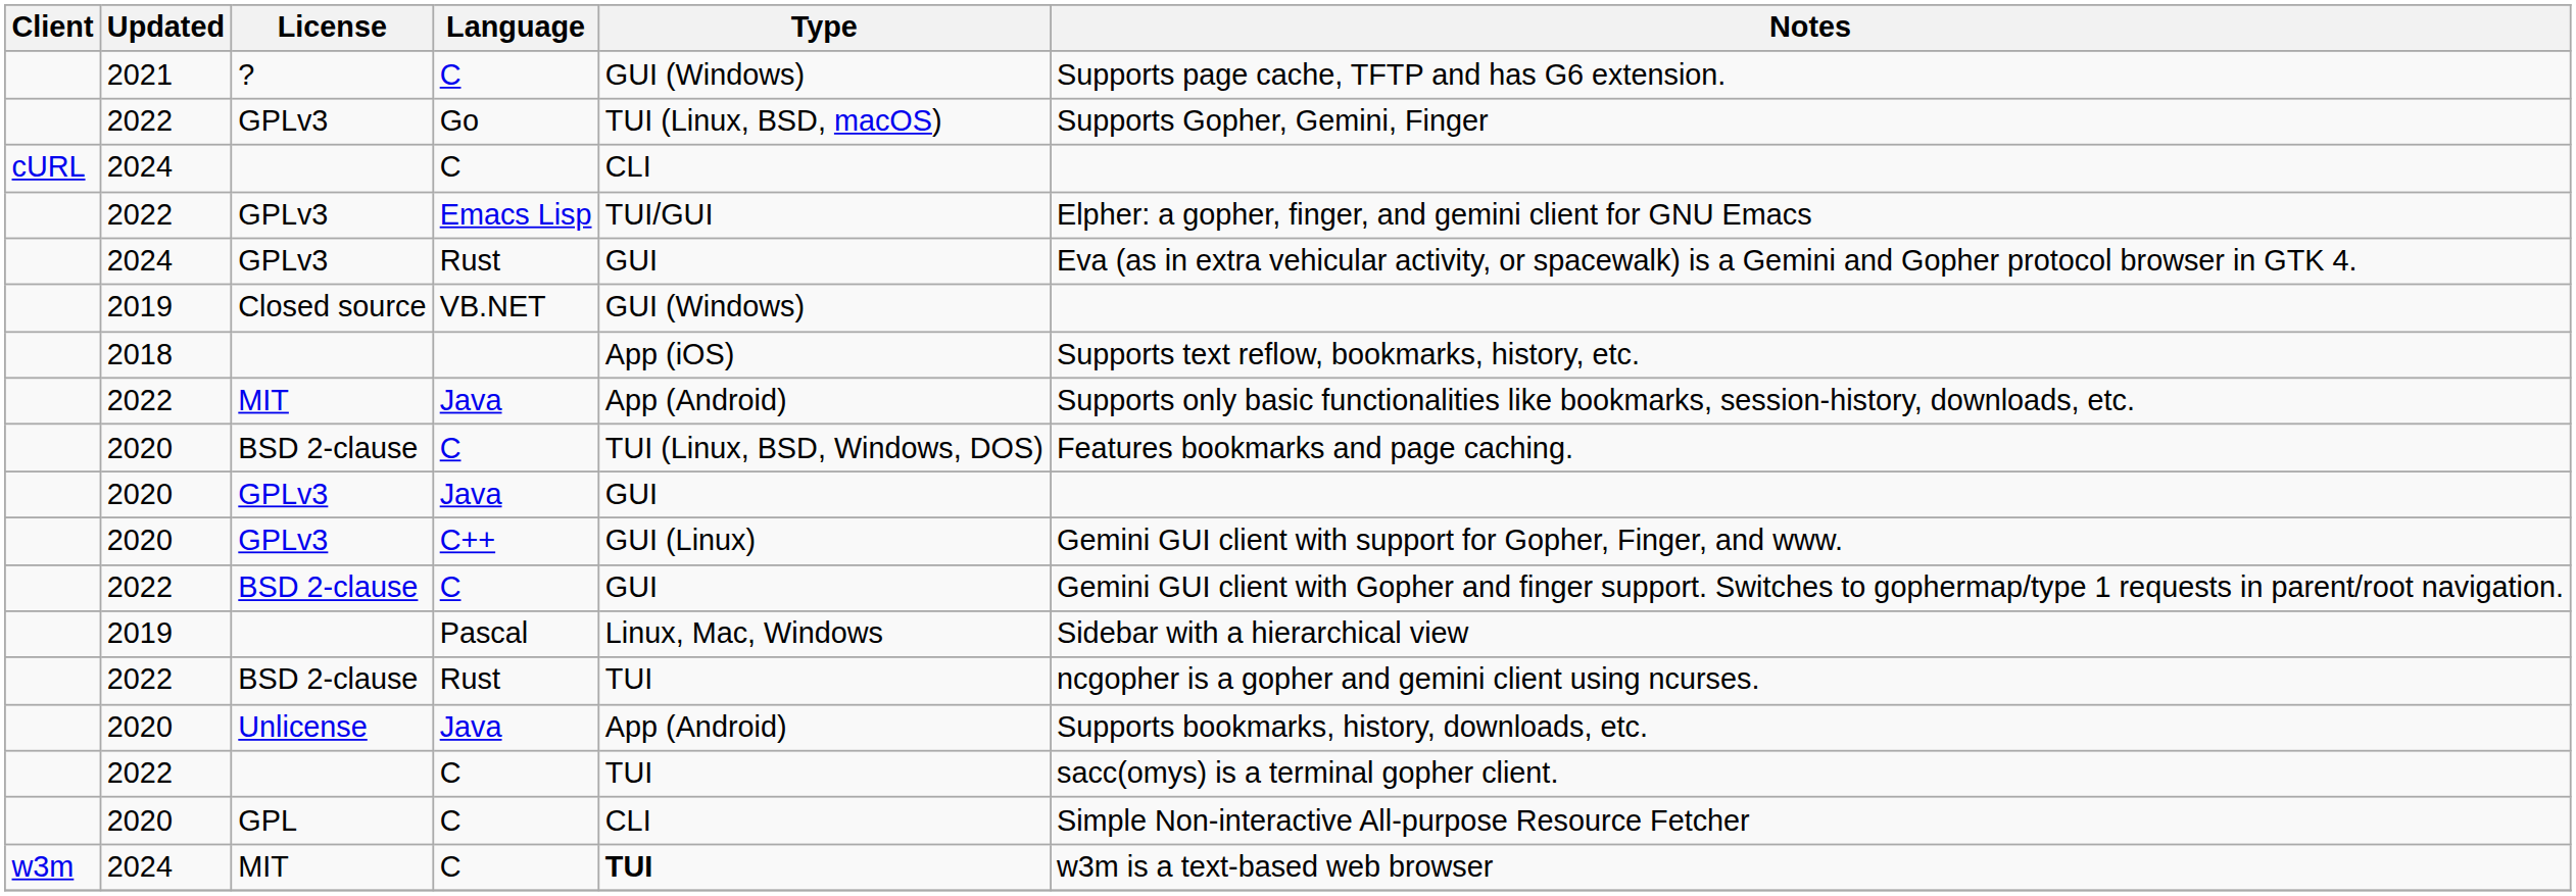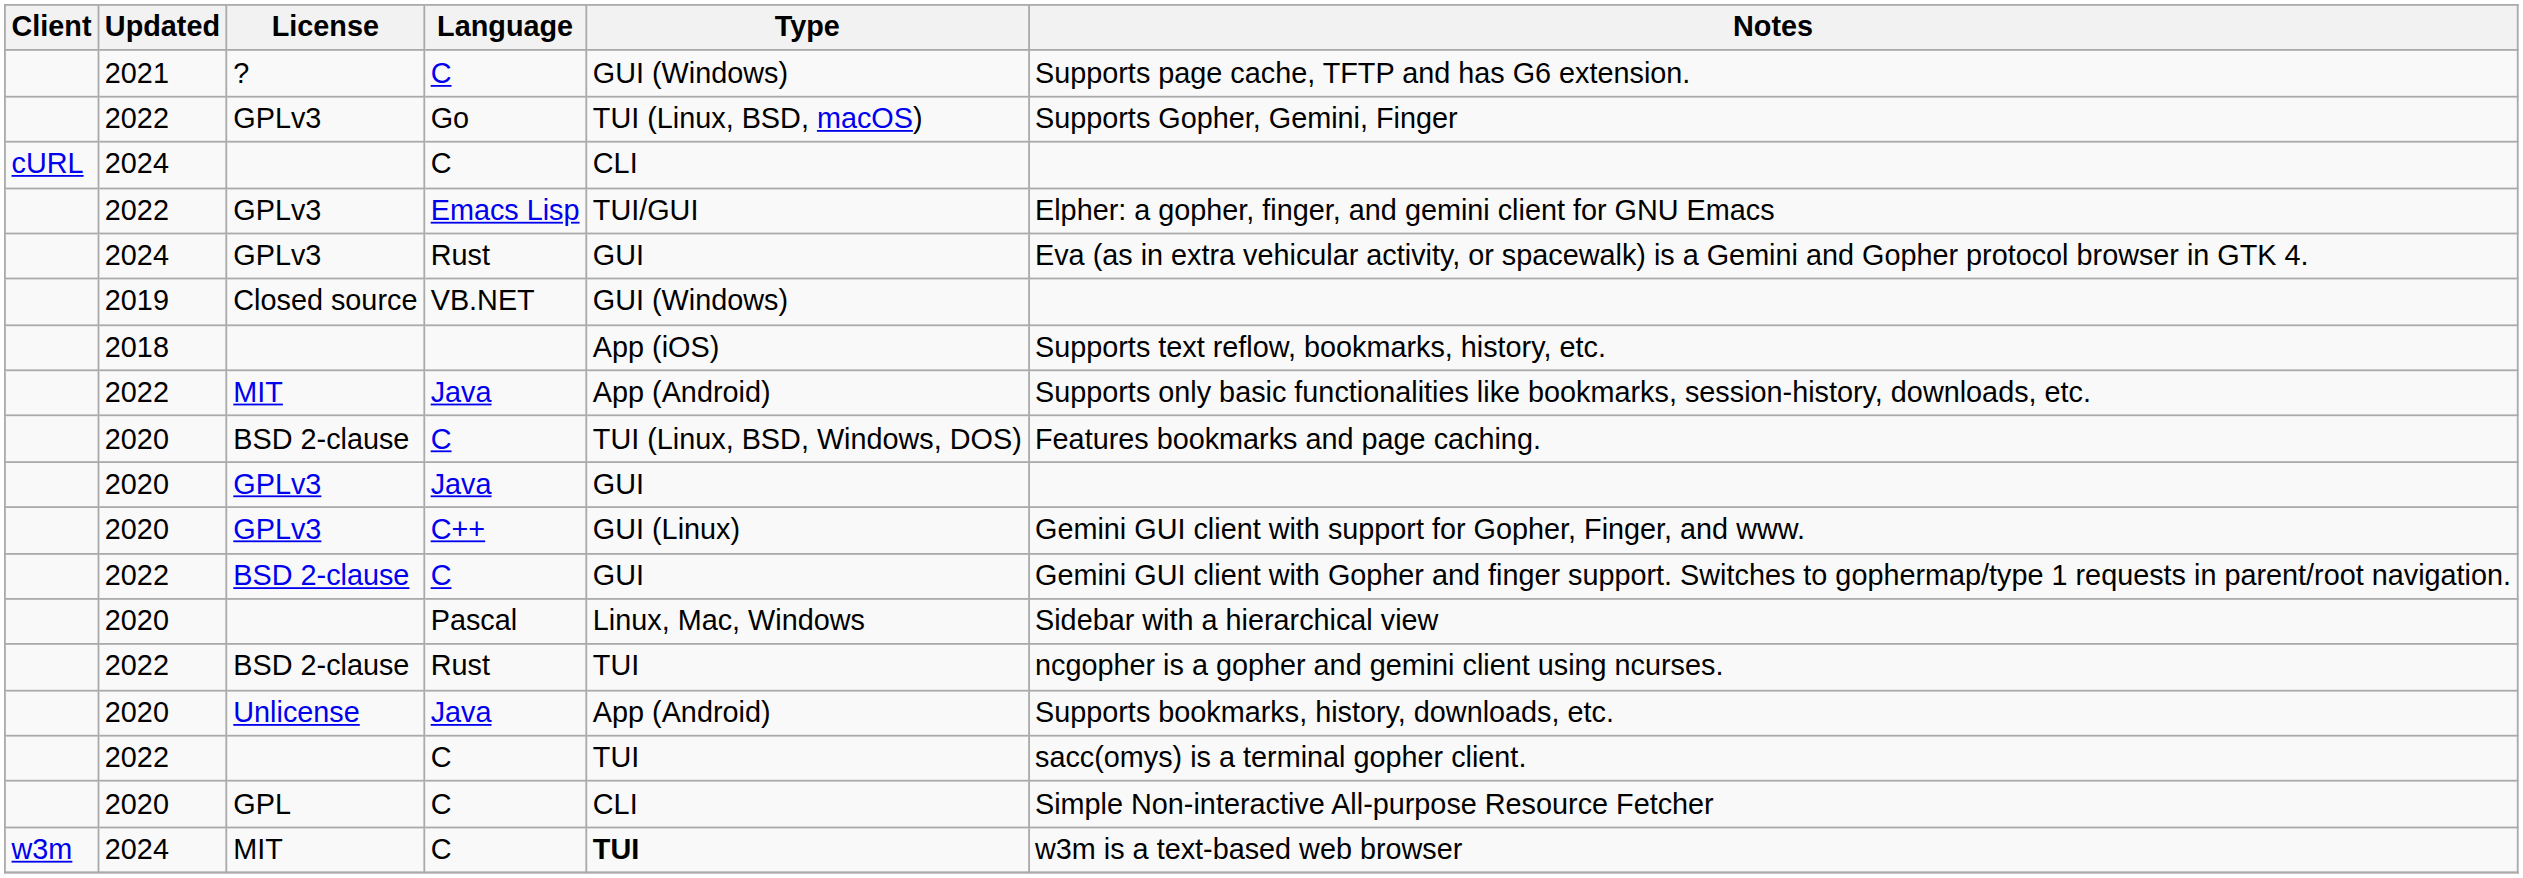 <table class="wikitable sortable">
 <tr>
 <th>Client</th>
 <th>Updated</th>
 <th>License</th>
 <th>Language</th>
 <th>Type</th>
 <th>Notes</th>
 </tr>
 <tr>
 <td></td>
 <td>2021</td>
 <td>?</td>
 <td><a href='#'>C</a></td>
 <td>GUI (Windows)</td>
 <td>Supports page cache, TFTP and has G6 extension.</td>
 </tr>
 <tr>
 <td></td>
 <td>2022</td>
 <td>GPLv3</td>
 <td>Go</td>
 <td>TUI (Linux, BSD, <a href='#'>macOS</a>)</td>
 <td>Supports Gopher, Gemini, Finger</td>
 </tr>
 <tr>
 <td><a href='#'>cURL</a></td>
 <td>2024</td>
 <td></td>
 <td>C</td>
 <td>CLI</td>
 <td></td>
 </tr>
 <tr>
 <td></td>
 <td>2022</td>
 <td>GPLv3</td>
 <td><a href='#'>Emacs Lisp</a></td>
 <td>TUI/GUI</td>
 <td>Elpher: a gopher, finger, and gemini client for GNU Emacs</td>
 </tr>
 <tr>
 <td></td>
 <td>2024</td>
 <td>GPLv3</td>
 <td>Rust</td>
 <td>GUI</td>
 <td>Eva (as in extra vehicular activity, or spacewalk) is a Gemini and Gopher protocol browser in GTK 4.</td>
 </tr>
 <tr>
 <td></td>
 <td>2019</td>
 <td>Closed source</td>
 <td>VB.NET</td>
 <td>GUI (Windows)</td>
 <td></td>
 </tr>
 <tr>
 <td></td>
 <td>2018</td>
 <td></td>
 <td></td>
 <td>App (iOS)</td>
 <td>Supports text reflow, bookmarks, history, etc.</td>
 </tr>
 <tr>
 <td></td>
 <td>2022</td>
 <td><a href='#'>MIT</a></td>
 <td><a href='#'>Java</a></td>
 <td>App (Android)</td>
 <td>Supports only basic functionalities like bookmarks, session-history, downloads, etc.</td>
 </tr>
 <tr>
 <td></td>
 <td>2020</td>
 <td>BSD 2-clause</td>
 <td><a href='#'>C</a></td>
 <td>TUI (Linux, BSD, Windows, DOS)</td>
 <td>Features bookmarks and page caching.</td>
 </tr>
 <tr>
 <td></td>
 <td>2020</td>
 <td><a href='#'>GPLv3</a></td>
 <td><a href='#'>Java</a></td>
 <td>GUI</td>
 <td></td>
 </tr>
 <tr>
 <td></td>
 <td>2020</td>
 <td><a href='#'>GPLv3</a></td>
 <td><a href='#'>C++</a></td>
 <td>GUI (Linux)</td>
 <td>Gemini GUI client with support for Gopher, Finger, and www.</td>
 </tr>
 <tr>
 <td></td>
 <td>2022</td>
 <td><a href='#'>BSD 2-clause</a></td>
 <td><a href='#'>C</a></td>
 <td>GUI</td>
 <td>Gemini GUI client with Gopher and finger support. Switches to gophermap/type 1 requests in parent/root navigation.</td>
 </tr>
 <tr>
 <td></td>
-<td>2019</td>
+<td>2020</td>
 <td></td>
 <td>Pascal</td>
 <td>Linux, Mac, Windows</td>
 <td>Sidebar with a hierarchical view</td>
 </tr>
 <tr>
 <td></td>
 <td>2022</td>
 <td>BSD 2-clause</td>
 <td>Rust</td>
 <td>TUI</td>
 <td>ncgopher is a gopher and gemini client using ncurses.</td>
 </tr>
 <tr>
 <td></td>
 <td>2020</td>
 <td><a href='#'>Unlicense</a></td>
 <td><a href='#'>Java</a></td>
 <td>App (Android)</td>
 <td>Supports bookmarks, history, downloads, etc.</td>
 </tr>
 <tr>
 <td></td>
 <td>2022</td>
 <td></td>
 <td>C</td>
 <td>TUI</td>
 <td>sacc(omys) is a terminal gopher client.</td>
 </tr>
 <tr>
 <td></td>
 <td>2020</td>
 <td>GPL</td>
 <td>C</td>
 <td>CLI</td>
 <td>Simple Non-interactive All-purpose Resource Fetcher</td>
 </tr>
 <tr>
 <td><a href='#'>w3m</a></td>
 <td>2024</td>
 <td>MIT</td>
 <td>C</td>
 <td><strong>TUI</strong></td>
 <td>w3m is a text-based web browser</td>
 </tr>
 <tr>
 </tr>
 </table>
